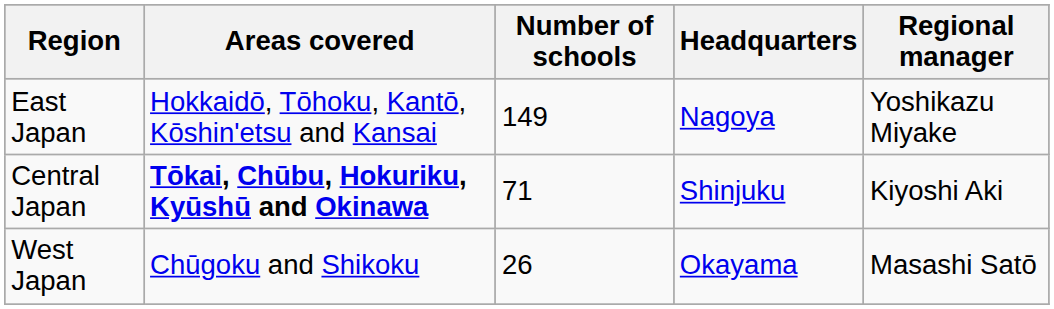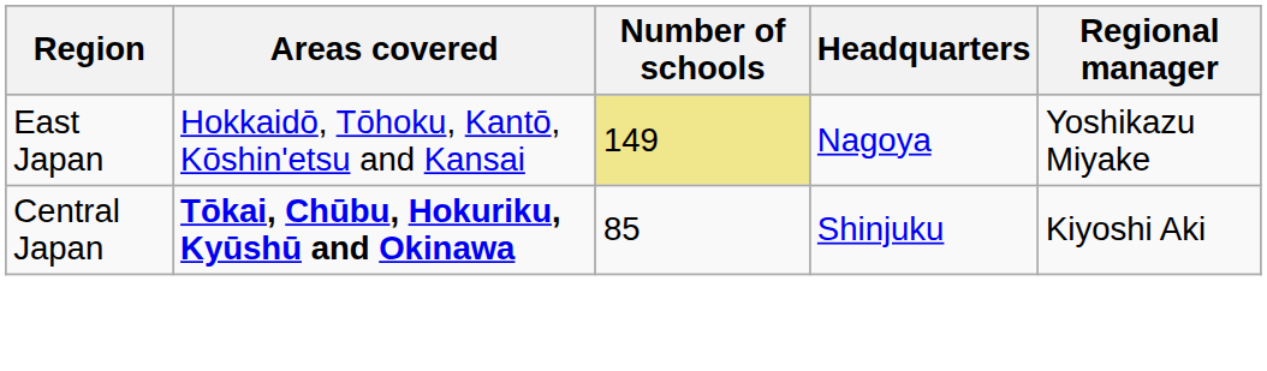 <table class="wikitable">
 <tr>
 <th>Region</th>
 <th>Areas covered</th>
 <th>Number of schools</th>
 <th>Headquarters</th>
 <th>Regional manager</th>
 </tr>
 <tr>
 <td>East Japan</td>
 <td><a href='#'>Hokkaidō</a>, <a href='#'>Tōhoku</a>, <a href='#'>Kantō</a>, <a href='#'>Kōshin'etsu</a> and <a href='#'>Kansai</a></td>
-<td>149</td>
+<td style="background: khaki;">149</td>
 <td><a href='#'>Nagoya</a></td>
 <td>Yoshikazu Miyake</td>
 </tr>
 <tr>
 <td>Central Japan</td>
 <td><strong><a href='#'>Tōkai</a>, <a href='#'>Chūbu</a>, <a href='#'>Hokuriku</a>, <a href='#'>Kyūshū</a> and <a href='#'>Okinawa</a></strong></td>
-<td>71</td>
+<td>85</td>
 <td><a href='#'>Shinjuku</a></td>
 <td>Kiyoshi Aki</td>
 </tr>
-<tr>
-<td>West Japan</td>
-<td><a href='#'>Chūgoku</a> and <a href='#'>Shikoku</a></td>
-<td>26</td>
-<td><a href='#'>Okayama</a></td>
-<td>Masashi Satō</td>
-</tr>
 </table>
